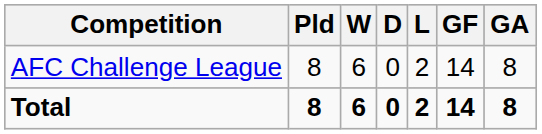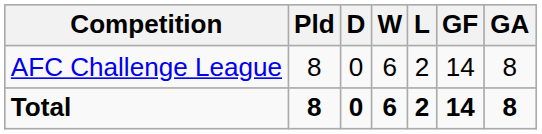 <table class="wikitable">
 <tr>
 <th>Competition</th>
 <th>Pld</th>
+<th>D</th>
 <th>W</th>
-<th>D</th>
 <th>L</th>
 <th>GF</th>
 <th>GA</th>
 </tr>
 <tr>
 <td><a href='#'>AFC Challenge League</a></td>
 <td style="text-align:center;">8</td>
+<td style="text-align:center;">0</td>
 <td style="text-align:center;">6</td>
-<td style="text-align:center;">0</td>
 <td style="text-align:center;">2</td>
 <td style="text-align:center;">14</td>
 <td style="text-align:center;">8</td>
 </tr>
 <tr>
 <td><strong>Total</strong></td>
 <td style="text-align:center;"><strong>8</strong></td>
+<td style="text-align:center;"><strong>0</strong></td>
 <td style="text-align:center;"><strong>6</strong></td>
-<td style="text-align:center;"><strong>0</strong></td>
 <td style="text-align:center;"><strong>2</strong></td>
 <td style="text-align:center;"><strong>14</strong></td>
 <td style="text-align:center;"><strong>8</strong></td>
 </tr>
 </table>
